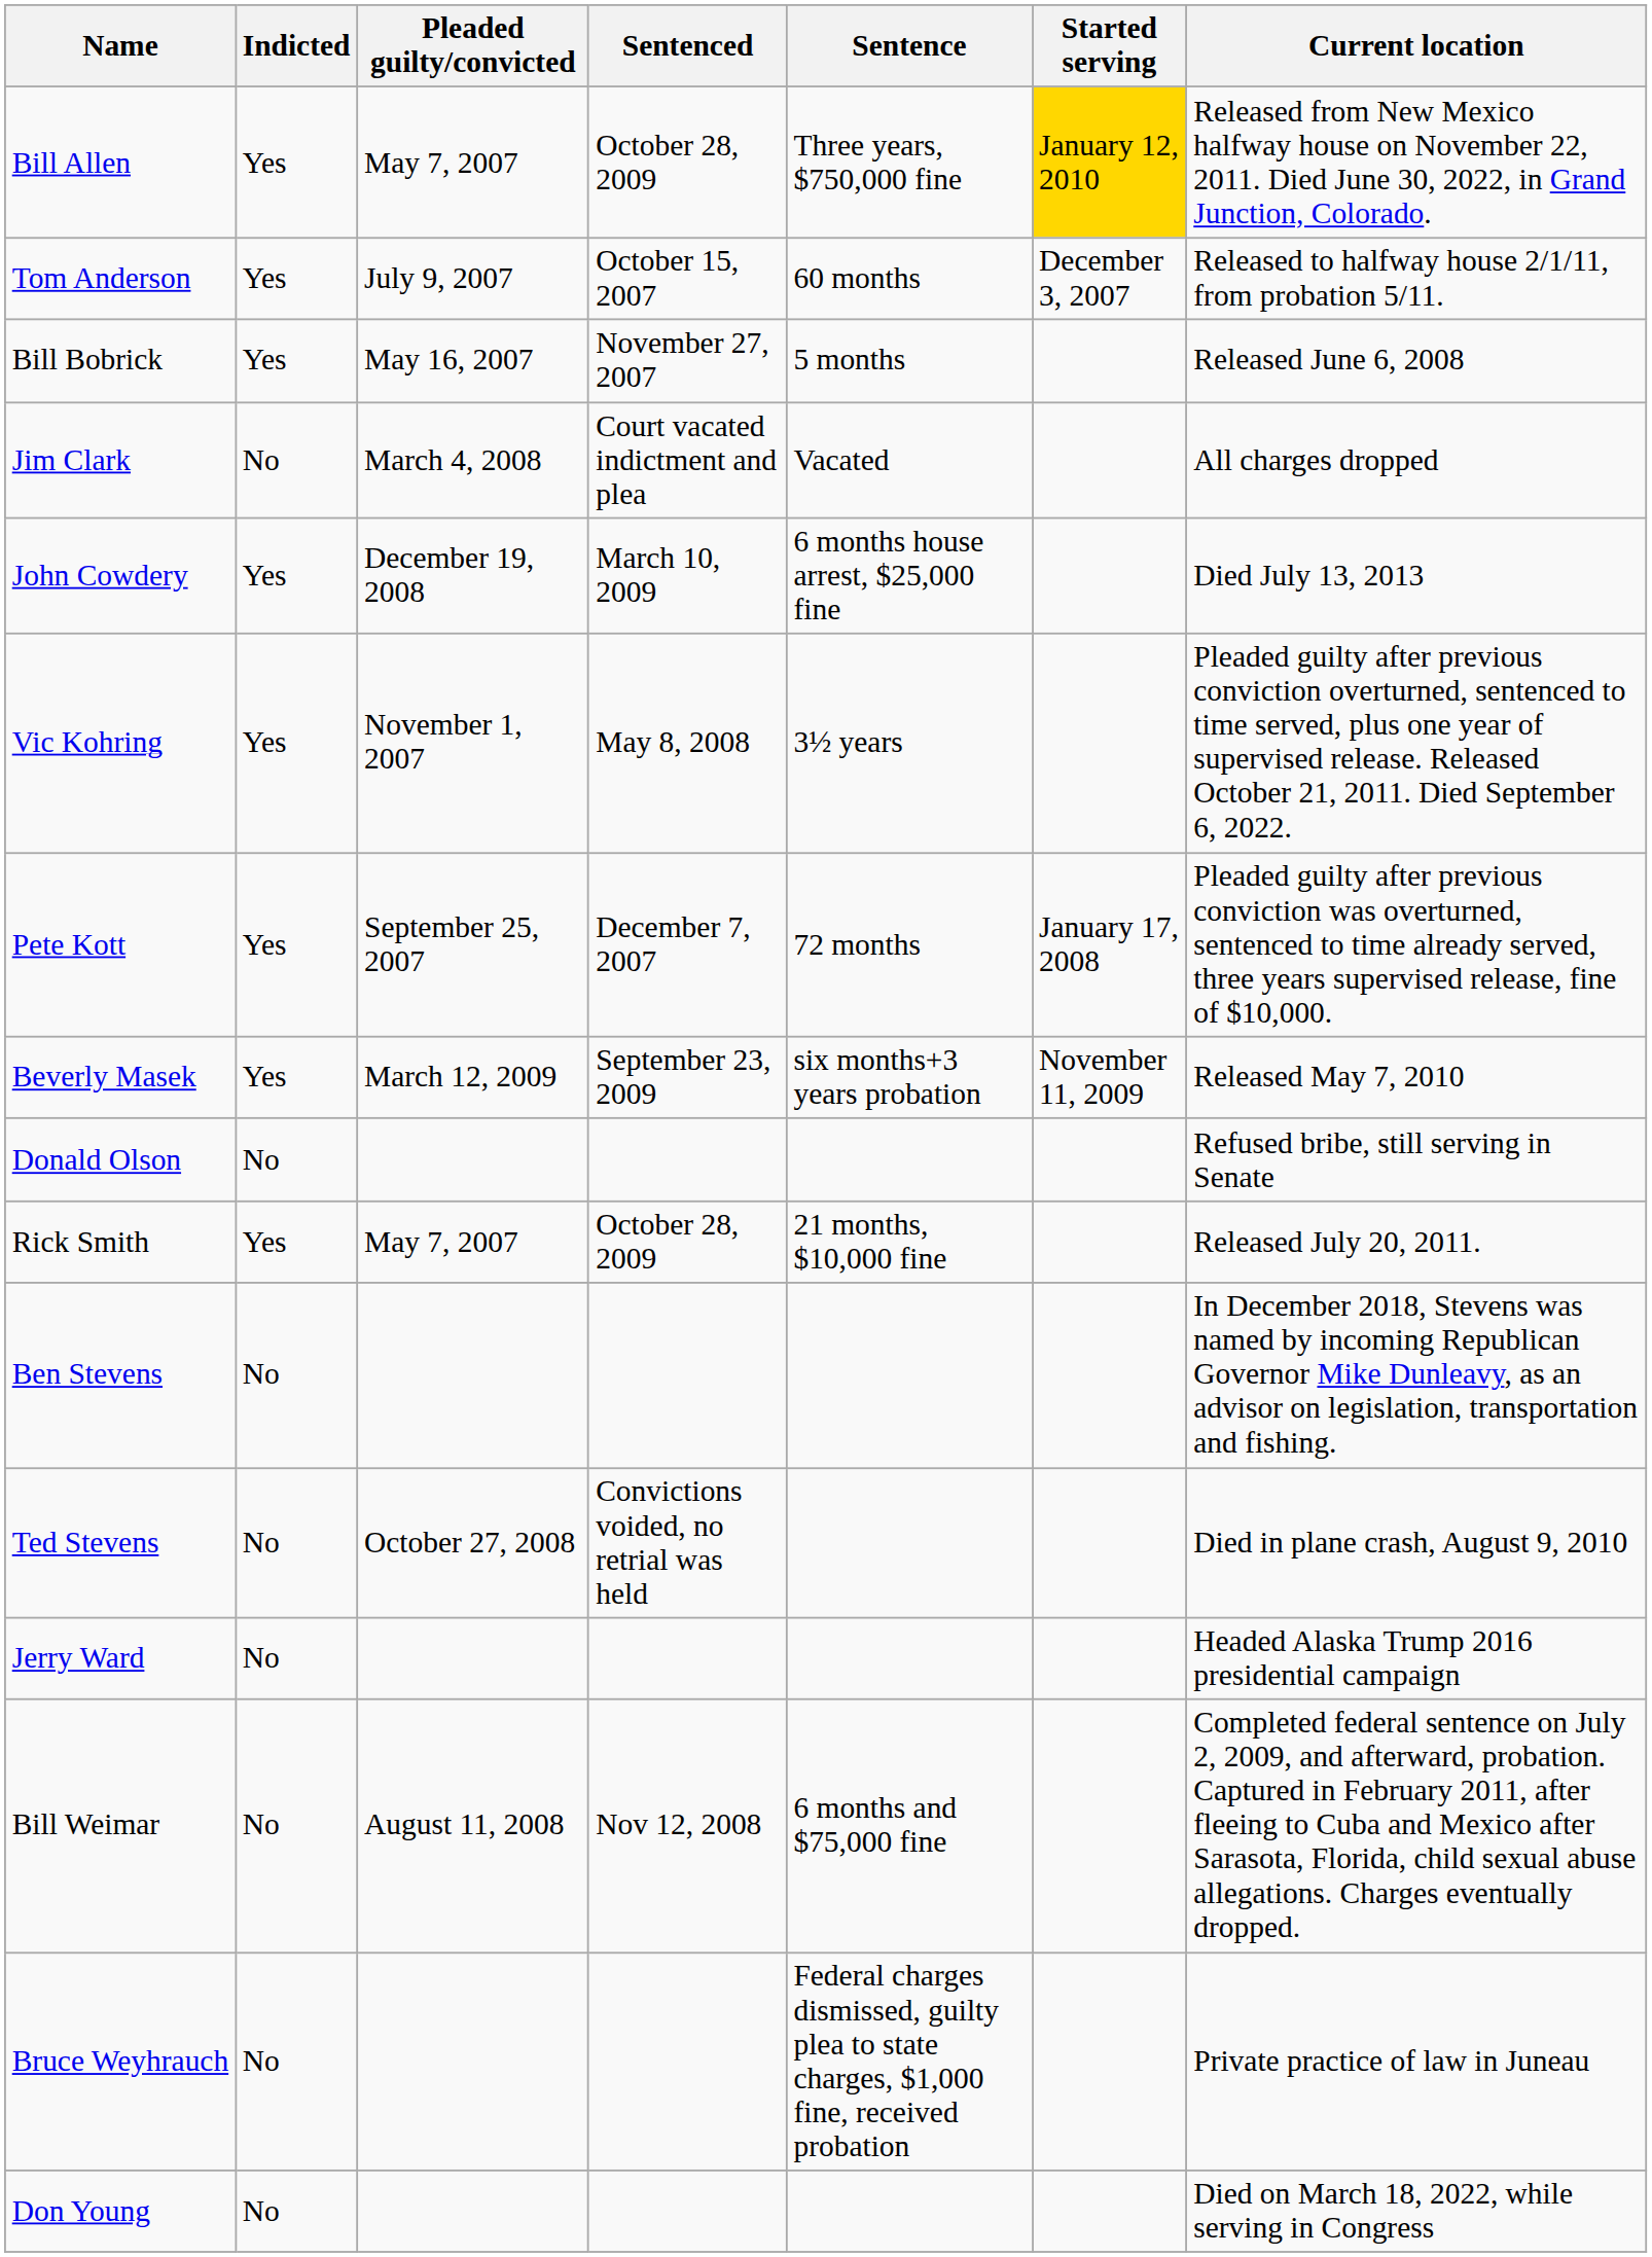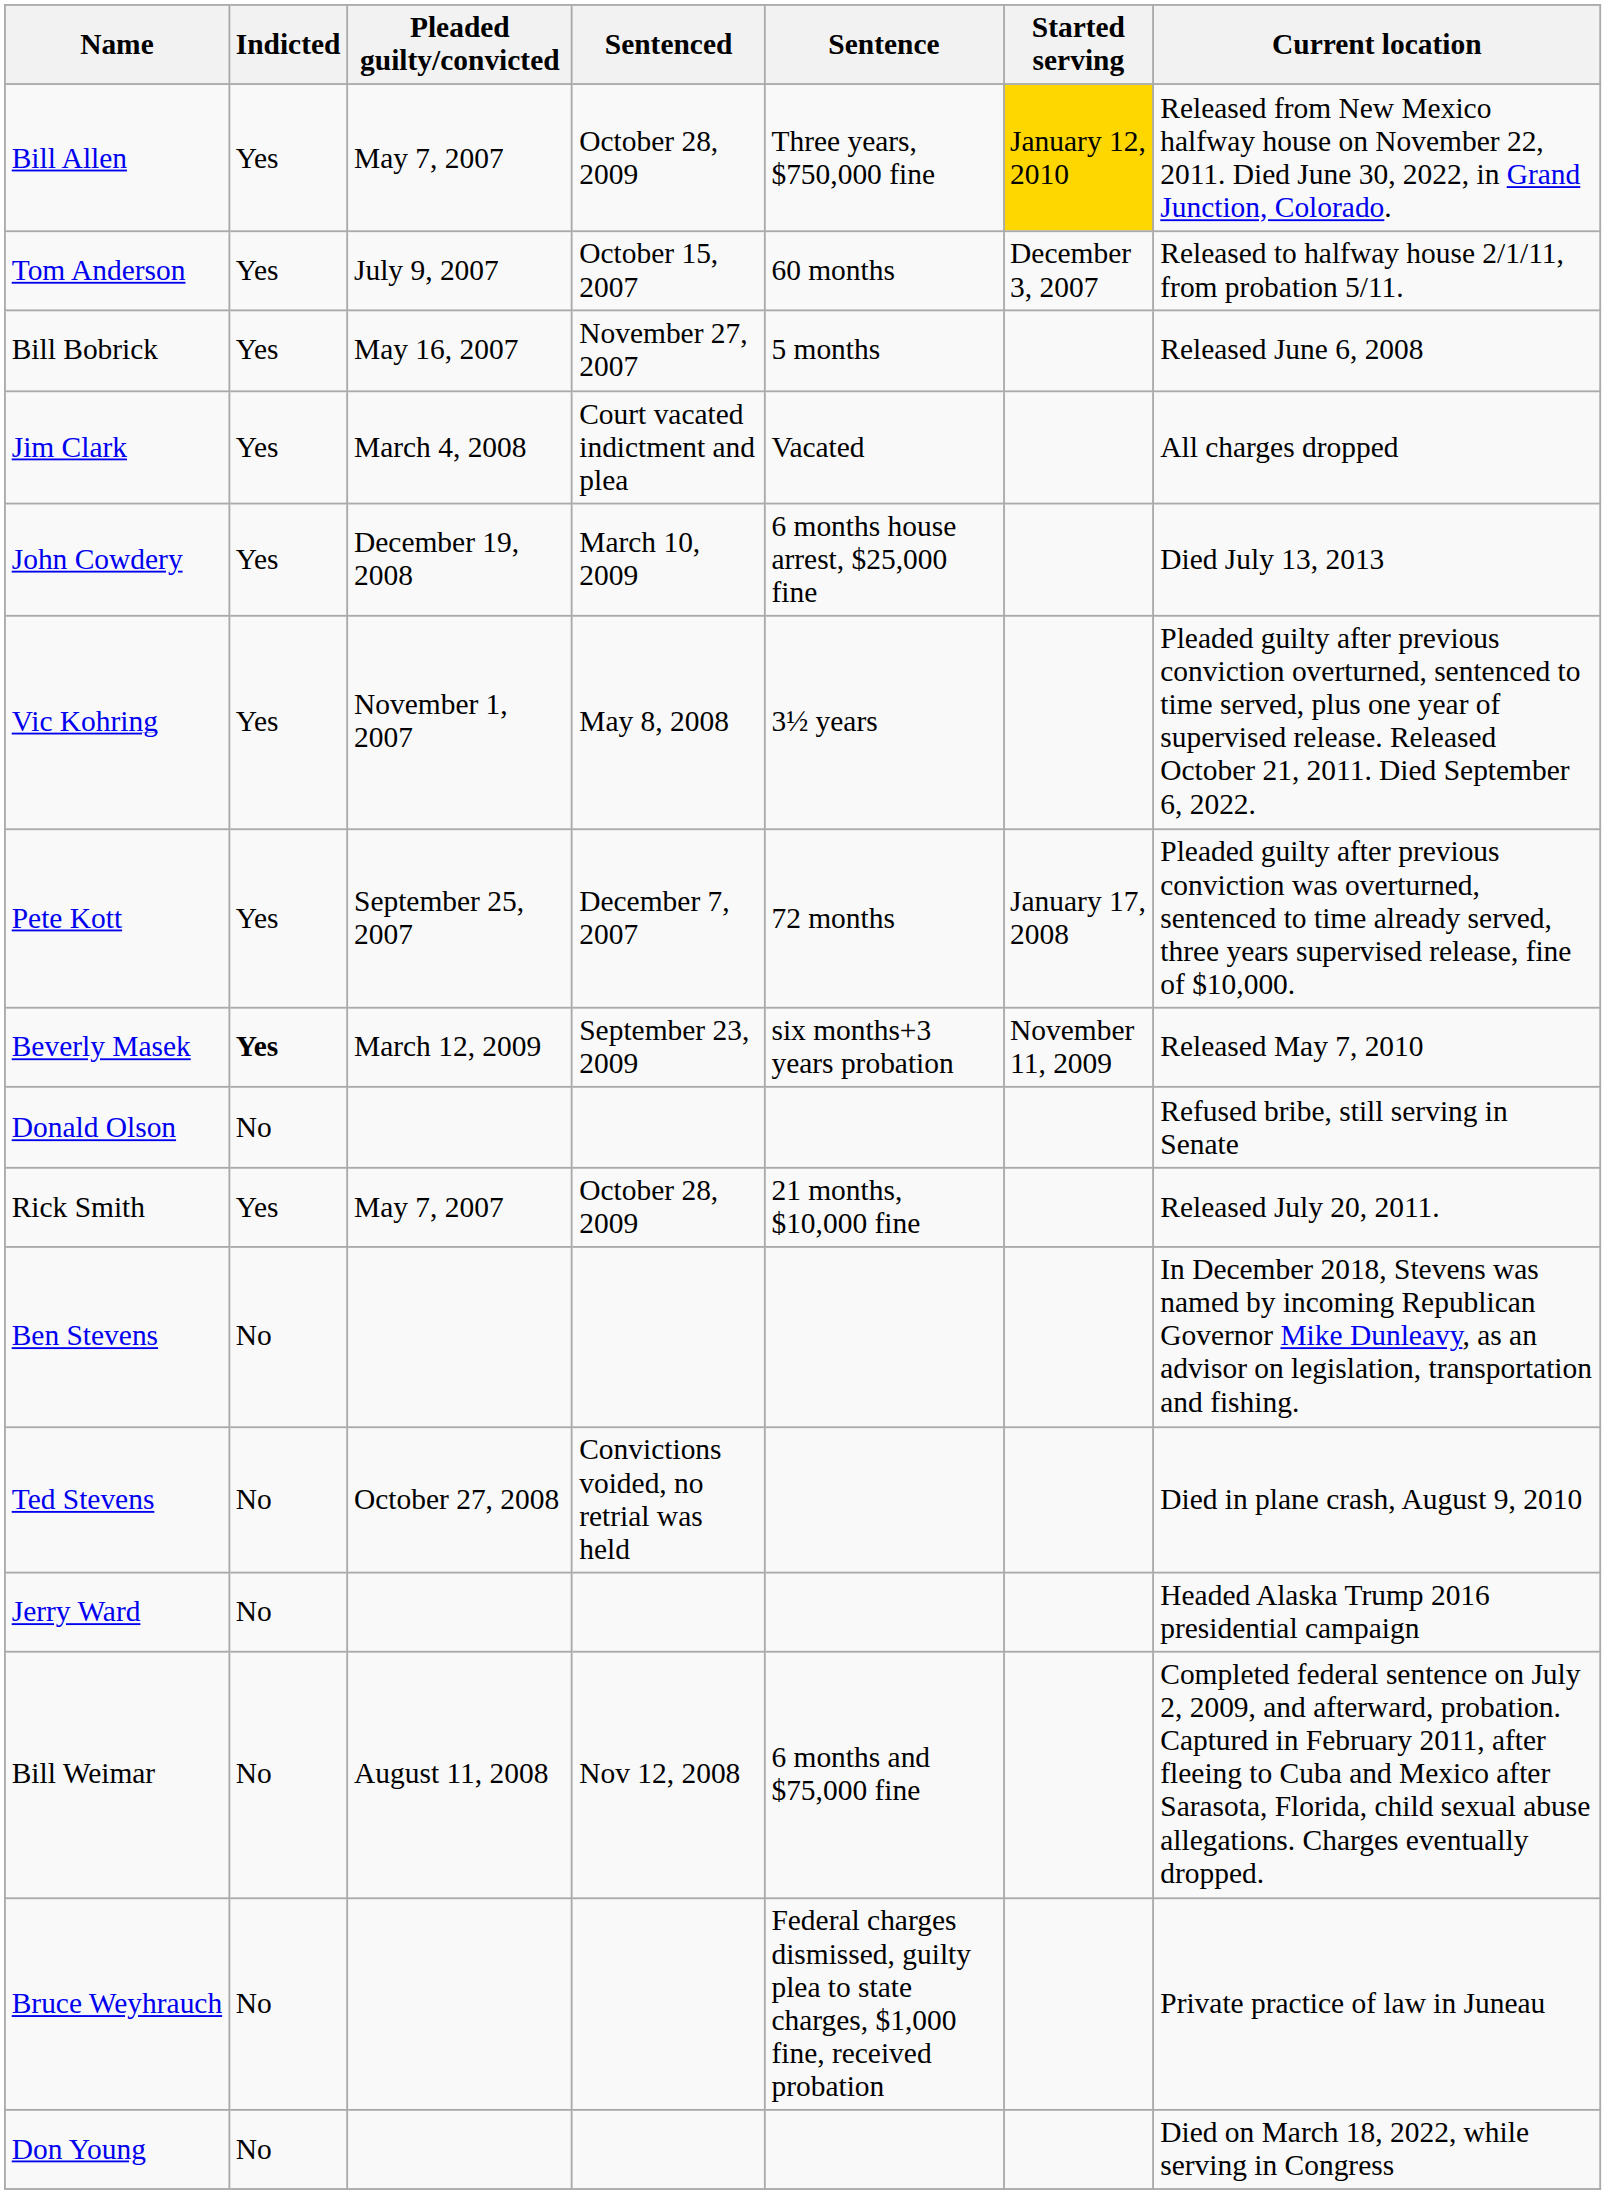 <table class="wikitable">
 <tr>
 <th>Name</th>
 <th>Indicted</th>
 <th>Pleaded guilty/convicted</th>
 <th>Sentenced</th>
 <th>Sentence</th>
 <th>Started serving</th>
 <th>Current location</th>
 </tr>
 <tr>
 <td style=white-space:nowrap><a href='#'>Bill Allen</a></td>
 <td>Yes</td>
 <td>May 7, 2007</td>
 <td>October 28, 2009</td>
 <td>Three years, $750,000 fine</td>
 <td style="background: gold;">January 12, 2010 </td>
 <td>Released from New Mexico halfway house on November 22, 2011. Died June 30, 2022, in <a href='#'>Grand Junction, Colorado</a>.</td>
 </tr>
 <tr>
 <td style=white-space:nowrap><a href='#'>Tom Anderson</a></td>
 <td>Yes</td>
 <td>July 9, 2007</td>
 <td>October 15, 2007</td>
 <td>60 months</td>
 <td>December 3, 2007</td>
 <td>Released to halfway house 2/1/11, from probation 5/11.</td>
 </tr>
 <tr>
 <td style=white-space:nowrap>Bill Bobrick</td>
 <td>Yes</td>
 <td>May 16, 2007</td>
 <td>November 27, 2007</td>
 <td>5 months</td>
 <td></td>
 <td>Released June 6, 2008</td>
 </tr>
 <tr>
 <td style=white-space:nowrap><a href='#'>Jim Clark</a></td>
-<td>No</td>
+<td>Yes</td>
 <td>March 4, 2008</td>
 <td>Court vacated indictment and plea</td>
 <td>Vacated</td>
 <td></td>
 <td>All charges dropped</td>
 </tr>
 <tr>
 <td style=white-space:nowrap><a href='#'>John Cowdery</a></td>
 <td>Yes</td>
 <td>December 19, 2008</td>
 <td>March 10, 2009</td>
 <td>6 months house arrest, $25,000 fine</td>
 <td></td>
 <td>Died July 13, 2013</td>
 </tr>
 <tr>
 <td style=white-space:nowrap><a href='#'>Vic Kohring</a></td>
 <td>Yes</td>
 <td>November 1, 2007</td>
 <td>May 8, 2008</td>
 <td>3½ years</td>
 <td></td>
 <td>Pleaded guilty after previous conviction overturned, sentenced to time served, plus one year of supervised release. Released October 21, 2011.  Died September 6, 2022.</td>
 </tr>
 <tr>
 <td style=white-space:nowrap><a href='#'>Pete Kott</a></td>
 <td>Yes</td>
 <td>September 25, 2007</td>
 <td>December 7, 2007</td>
 <td>72 months</td>
 <td>January 17, 2008</td>
 <td>Pleaded guilty after previous conviction was overturned, sentenced to time already served, three years supervised release, fine of $10,000.</td>
 </tr>
 <tr>
 <td style=white-space:nowrap><a href='#'>Beverly Masek</a></td>
-<td>Yes</td>
+<td><strong>Yes</strong></td>
 <td>March 12, 2009</td>
 <td>September 23, 2009</td>
 <td>six months+3 years probation</td>
 <td>November 11, 2009</td>
 <td>Released May 7, 2010</td>
 </tr>
 <tr>
 <td style=white-space:nowrap><a href='#'>Donald Olson</a></td>
 <td>No</td>
 <td></td>
 <td></td>
 <td></td>
 <td></td>
 <td>Refused bribe, still serving in Senate</td>
 </tr>
 <tr>
 <td style=white-space:nowrap>Rick Smith</td>
 <td>Yes</td>
 <td>May 7, 2007</td>
 <td>October 28, 2009</td>
 <td>21 months, $10,000 fine</td>
 <td></td>
 <td>Released July 20, 2011.</td>
 </tr>
 <tr>
 <td style=white-space:nowrap><a href='#'>Ben Stevens</a></td>
 <td>No</td>
 <td></td>
 <td></td>
 <td></td>
 <td></td>
 <td>In December 2018, Stevens was named by incoming Republican Governor <a href='#'>Mike Dunleavy</a>, as an advisor on legislation, transportation and fishing.</td>
 </tr>
 <tr>
 <td style=white-space:nowrap><a href='#'>Ted Stevens</a></td>
 <td>No</td>
 <td>October 27, 2008</td>
 <td>Convictions voided, no retrial was held</td>
 <td></td>
 <td></td>
 <td>Died in plane crash, August 9, 2010</td>
 </tr>
 <tr>
 <td style=white-space:nowrap><a href='#'>Jerry Ward</a></td>
 <td>No</td>
 <td></td>
 <td></td>
 <td></td>
 <td></td>
 <td>Headed Alaska Trump 2016 presidential campaign</td>
 </tr>
 <tr>
 <td style=white-space:nowrap>Bill Weimar</td>
 <td>No</td>
 <td>August 11, 2008</td>
 <td>Nov 12, 2008</td>
 <td>6 months and $75,000 fine</td>
 <td></td>
 <td>Completed federal sentence on July 2, 2009, and afterward, probation. Captured in February 2011, after fleeing to Cuba and Mexico after Sarasota, Florida, child sexual abuse allegations. Charges eventually dropped.</td>
 </tr>
 <tr>
 <td style=white-space:nowrap><a href='#'>Bruce Weyhrauch</a></td>
 <td>No</td>
 <td></td>
 <td></td>
 <td>Federal charges dismissed, guilty plea to state charges, $1,000 fine, received probation</td>
 <td></td>
 <td>Private practice of law in Juneau</td>
 </tr>
 <tr>
 <td style=white-space:nowrap><a href='#'>Don Young</a></td>
 <td>No</td>
 <td></td>
 <td></td>
 <td></td>
 <td></td>
 <td>Died on March 18, 2022, while serving in Congress</td>
 </tr>
 </table>
